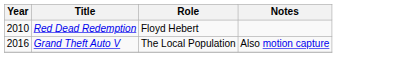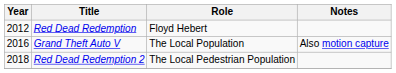 <table class="wikitable sortable">
 <tr>
 <th>Year</th>
 <th>Title</th>
 <th>Role</th>
 <th>Notes</th>
 </tr>
 <tr>
-<td>2010</td>
+<td>2012</td>
 <td><em><a href='#'>Red Dead Redemption</a></em></td>
 <td>Floyd Hebert</td>
 <td></td>
 </tr>
 <tr>
 <td>2016</td>
 <td><em><a href='#'>Grand Theft Auto V</a></em></td>
 <td>The Local Population</td>
 <td>Also <a href='#'>motion capture</a></td>
 </tr>
 <tr>
+<td>2018</td>
+<td><em><a href='#'>Red Dead Redemption 2</a></em></td>
+<td>The Local Pedestrian Population</td>
+<td></td>
+</tr>
+<tr>
 </tr>
 </table>
